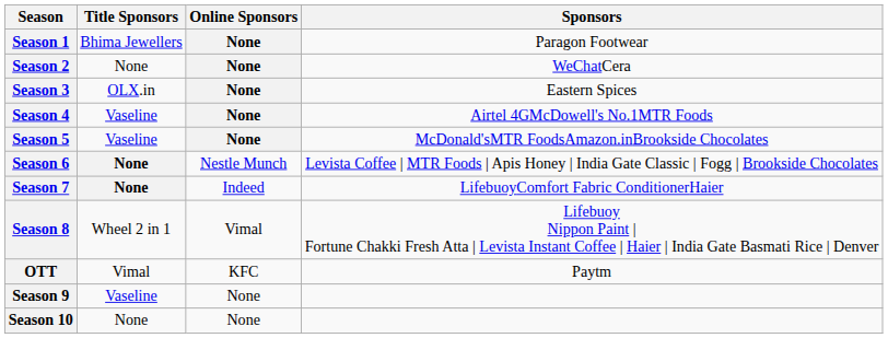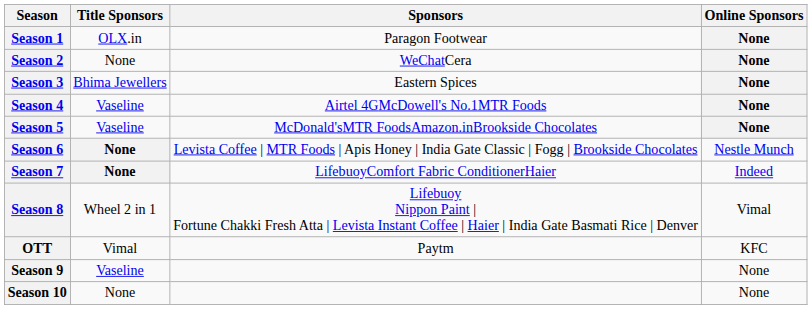 <table class="wikitable" style="text-align:center;">
 <tr>
 <th>Season</th>
 <th>Title Sponsors</th>
+<th>Sponsors</th>
 <th>Online Sponsors</th>
-<th>Sponsors</th>
 </tr>
 <tr>
 <th><a href='#'>Season 1</a></th>
-<td><a href='#'>Bhima Jewellers</a></td>
+<td><a href='#'>OLX</a>.in</td>
+<td>Paragon Footwear</td>
 <th>None</th>
-<td>Paragon Footwear</td>
 </tr>
 <tr>
 <th><a href='#'>Season 2</a></th>
 <td>None</td>
+<td><a href='#'>WeChat</a>Cera</td>
 <th>None</th>
-<td><a href='#'>WeChat</a>Cera</td>
 </tr>
 <tr>
 <th><a href='#'>Season 3</a></th>
-<td><a href='#'>OLX</a>.in</td>
+<td><a href='#'>Bhima Jewellers</a></td>
+<td>Eastern Spices</td>
 <th>None</th>
-<td>Eastern Spices</td>
 </tr>
 <tr>
 <th><a href='#'>Season 4</a></th>
 <td><a href='#'>Vaseline</a></td>
+<td><a href='#'>Airtel 4G</a><a href='#'>McDowell's No.1</a><a href='#'>MTR Foods</a></td>
 <th>None</th>
-<td><a href='#'>Airtel 4G</a><a href='#'>McDowell's No.1</a><a href='#'>MTR Foods</a></td>
 </tr>
 <tr>
 <th><a href='#'>Season 5</a></th>
 <td><a href='#'>Vaseline</a></td>
+<td><a href='#'>McDonald's</a><a href='#'>MTR Foods</a><a href='#'>Amazon.in</a><a href='#'>Brookside Chocolates</a></td>
 <th>None</th>
-<td><a href='#'>McDonald's</a><a href='#'>MTR Foods</a><a href='#'>Amazon.in</a><a href='#'>Brookside Chocolates</a></td>
 </tr>
 <tr>
 <th><a href='#'>Season 6</a></th>
 <th>None</th>
+<td><a href='#'>Levista Coffee</a> | <a href='#'>MTR Foods</a> | Apis Honey | India Gate Classic | Fogg | <a href='#'>Brookside Chocolates</a></td>
 <td><a href='#'>Nestle Munch</a></td>
-<td><a href='#'>Levista Coffee</a> | <a href='#'>MTR Foods</a> | Apis Honey | India Gate Classic | Fogg | <a href='#'>Brookside Chocolates</a></td>
 </tr>
 <tr>
 <th><a href='#'>Season 7</a></th>
 <th>None</th>
+<td><a href='#'>Lifebuoy</a><a href='#'>Comfort Fabric Conditioner</a><a href='#'>Haier</a></td>
 <td><a href='#'>Indeed</a></td>
-<td><a href='#'>Lifebuoy</a><a href='#'>Comfort Fabric Conditioner</a><a href='#'>Haier</a></td>
 </tr>
 <tr>
 <th><a href='#'>Season 8</a></th>
 <td>Wheel 2 in 1</td>
+<td><a href='#'>Lifebuoy</a><br><a href='#'>Nippon Paint</a> |<br>Fortune Chakki Fresh Atta | <a href='#'>Levista Instant Coffee</a> | <a href='#'>Haier</a> | India Gate Basmati Rice | Denver</td>
 <td>Vimal</td>
-<td><a href='#'>Lifebuoy</a><br><a href='#'>Nippon Paint</a> |<br>Fortune Chakki Fresh Atta | <a href='#'>Levista Instant Coffee</a> | <a href='#'>Haier</a> | India Gate Basmati Rice | Denver</td>
 </tr>
 <tr>
 <th>OTT</th>
 <td>Vimal</td>
+<td>Paytm</td>
 <td>KFC</td>
-<td>Paytm</td>
 </tr>
 <tr>
 <th>Season 9</th>
 <td><a href='#'>Vaseline</a></td>
+<td></td>
 <td>None</td>
-<td></td>
 </tr>
 <tr>
 <th>Season 10</th>
 <td>None</td>
+<td></td>
 <td>None</td>
-<td></td>
 </tr>
 </table>
